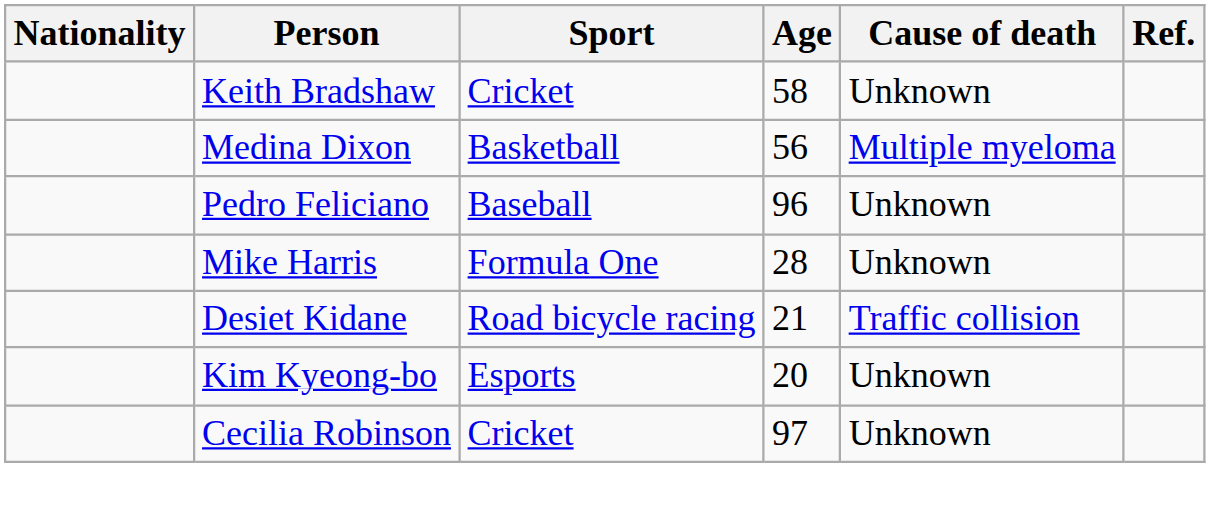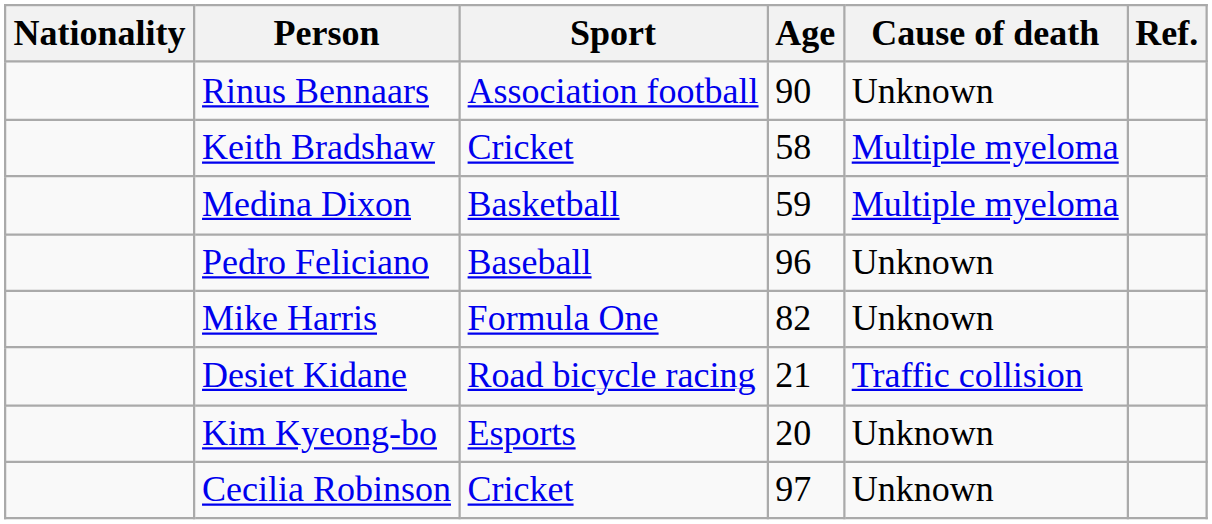 <table class="wikitable source">
 <tr>
 <th>Nationality</th>
 <th>Person</th>
 <th>Sport</th>
 <th>Age</th>
 <th>Cause of death</th>
 <th>Ref.</th>
 </tr>
 <tr>
 <td></td>
+<td><a href='#'>Rinus Bennaars</a></td>
+<td><a href='#'>Association football</a></td>
+<td>90</td>
+<td>Unknown</td>
+<td></td>
+</tr>
+<tr>
+<td></td>
 <td><a href='#'>Keith Bradshaw</a></td>
 <td><a href='#'>Cricket</a></td>
 <td>58</td>
-<td>Unknown</td>
+<td><a href='#'>Multiple myeloma</a></td>
 <td></td>
 </tr>
 <tr>
 <td></td>
 <td><a href='#'>Medina Dixon</a></td>
 <td><a href='#'>Basketball</a></td>
-<td>56</td>
+<td>59</td>
 <td><a href='#'>Multiple myeloma</a></td>
 <td></td>
 </tr>
 <tr>
 <td></td>
 <td><a href='#'>Pedro Feliciano</a></td>
 <td><a href='#'>Baseball</a></td>
 <td>96</td>
 <td>Unknown</td>
 <td></td>
 </tr>
 <tr>
 <td></td>
 <td><a href='#'>Mike Harris</a></td>
 <td><a href='#'>Formula One</a></td>
-<td>28</td>
+<td>82</td>
 <td>Unknown</td>
 <td></td>
 </tr>
 <tr>
 <td></td>
 <td><a href='#'>Desiet Kidane</a></td>
 <td><a href='#'>Road bicycle racing</a></td>
 <td>21</td>
 <td><a href='#'>Traffic collision</a></td>
 <td></td>
 </tr>
 <tr>
 <td></td>
 <td><a href='#'>Kim Kyeong-bo</a></td>
 <td><a href='#'>Esports</a></td>
 <td>20</td>
 <td>Unknown</td>
 <td></td>
 </tr>
 <tr>
 <td></td>
 <td><a href='#'>Cecilia Robinson</a></td>
 <td><a href='#'>Cricket</a></td>
 <td>97</td>
 <td>Unknown</td>
 <td></td>
 </tr>
 </table>
